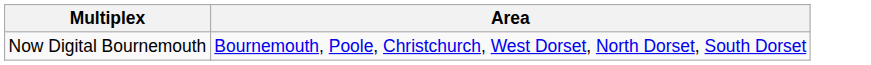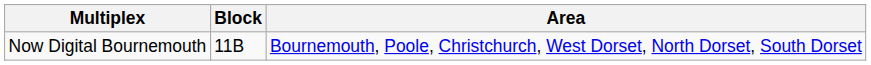 <table class="wikitable">
 <tr>
 <th>Multiplex</th>
+<th>Block</th>
 <th>Area</th>
 </tr>
 <tr>
 <td>Now Digital Bournemouth</td>
+<td>11B</td>
 <td><a href='#'>Bournemouth</a>, <a href='#'>Poole</a>, <a href='#'>Christchurch</a>, <a href='#'>West Dorset</a>, <a href='#'>North Dorset</a>, <a href='#'>South Dorset</a></td>
 </tr>
 </table>
